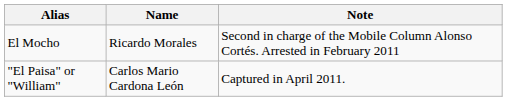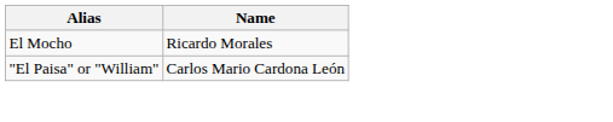 <table class="wikitable">
 <tr>
 <th>Alias</th>
 <th>Name</th>
-<th>Note</th>
 </tr>
 <tr>
 <td>El Mocho</td>
 <td>Ricardo Morales</td>
-<td>Second in charge of the Mobile Column Alonso Cortés. Arrested in February 2011 </td>
 </tr>
 <tr>
 <td>"El Paisa" or "William"</td>
 <td>Carlos Mario Cardona León</td>
-<td>Captured in April 2011.</td>
 </tr>
 </table>
